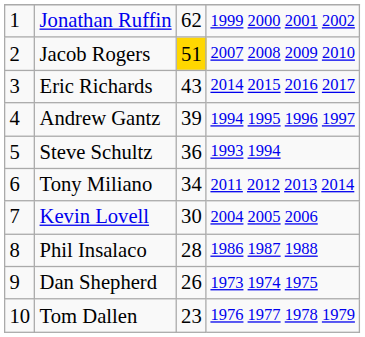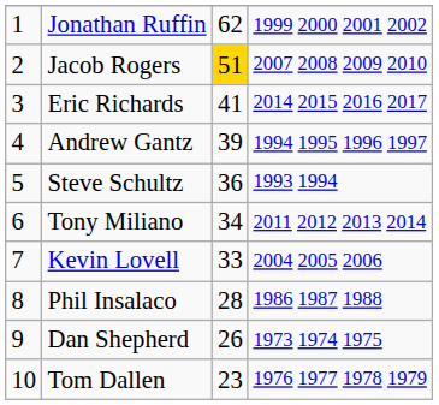 <table class="wikitable">
 <tr>
 </tr>
 <tr>
 <td>1</td>
 <td><a href='#'>Jonathan Ruffin</a></td>
 <td>62</td>
 <td style="font-size:80%;"><a href='#'>1999</a> <a href='#'>2000</a> <a href='#'>2001</a> <a href='#'>2002</a></td>
 </tr>
 <tr>
 <td>2</td>
 <td>Jacob Rogers</td>
 <td style="background: gold;">51</td>
 <td style="font-size:80%;"><a href='#'>2007</a> <a href='#'>2008</a> <a href='#'>2009</a> <a href='#'>2010</a></td>
 </tr>
 <tr>
 <td>3</td>
 <td>Eric Richards</td>
-<td>43</td>
+<td>41</td>
 <td style="font-size:80%;"><a href='#'>2014</a> <a href='#'>2015</a> <a href='#'>2016</a> <a href='#'>2017</a></td>
 </tr>
 <tr>
 <td>4</td>
 <td>Andrew Gantz</td>
 <td>39</td>
 <td style="font-size:80%;"><a href='#'>1994</a> <a href='#'>1995</a> <a href='#'>1996</a> <a href='#'>1997</a></td>
 </tr>
 <tr>
 <td>5</td>
 <td>Steve Schultz</td>
 <td>36</td>
 <td style="font-size:80%;"><a href='#'>1993</a> <a href='#'>1994</a></td>
 </tr>
 <tr>
 <td>6</td>
 <td>Tony Miliano</td>
 <td>34</td>
 <td style="font-size:80%;"><a href='#'>2011</a> <a href='#'>2012</a> <a href='#'>2013</a> <a href='#'>2014</a></td>
 </tr>
 <tr>
 <td>7</td>
 <td><a href='#'>Kevin Lovell</a></td>
-<td>30</td>
+<td>33</td>
 <td style="font-size:80%;"><a href='#'>2004</a> <a href='#'>2005</a> <a href='#'>2006</a></td>
 </tr>
 <tr>
 <td>8</td>
 <td>Phil Insalaco</td>
 <td>28</td>
 <td style="font-size:80%;"><a href='#'>1986</a> <a href='#'>1987</a> <a href='#'>1988</a></td>
 </tr>
 <tr>
 <td>9</td>
 <td>Dan Shepherd</td>
 <td>26</td>
 <td style="font-size:80%;"><a href='#'>1973</a> <a href='#'>1974</a> <a href='#'>1975</a></td>
 </tr>
 <tr>
 <td>10</td>
 <td>Tom Dallen</td>
 <td>23</td>
 <td style="font-size:80%;"><a href='#'>1976</a> <a href='#'>1977</a> <a href='#'>1978</a> <a href='#'>1979</a></td>
 </tr>
 </table>
